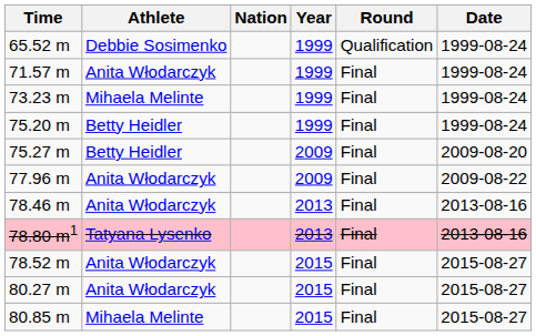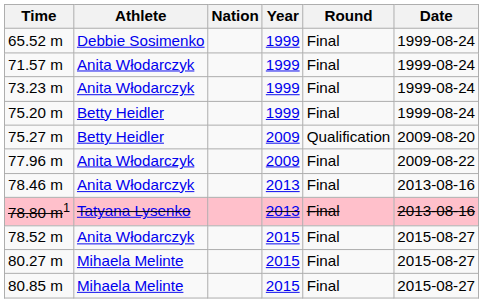 <table class="wikitable sortable">
 <tr>
 <th>Time</th>
 <th>Athlete</th>
 <th>Nation</th>
 <th>Year</th>
 <th>Round</th>
 <th>Date</th>
 </tr>
 <tr>
 <td>65.52 m</td>
 <td align="left"><a href='#'>Debbie Sosimenko</a></td>
 <td align="left"></td>
 <td><a href='#'>1999</a></td>
-<td>Qualification</td>
+<td>Final</td>
 <td>1999-08-24</td>
 </tr>
 <tr>
 <td>71.57 m</td>
 <td align="left"><a href='#'>Anita Włodarczyk</a></td>
 <td align="left"></td>
 <td><a href='#'>1999</a></td>
 <td>Final</td>
 <td>1999-08-24</td>
 </tr>
 <tr>
 <td>73.23 m</td>
-<td align="left"><a href='#'>Mihaela Melinte</a></td>
+<td align="left"><a href='#'>Anita Włodarczyk</a></td>
 <td align="left"></td>
 <td><a href='#'>1999</a></td>
 <td>Final</td>
 <td>1999-08-24</td>
 </tr>
 <tr>
 <td>75.20 m</td>
 <td><a href='#'>Betty Heidler</a></td>
 <td align="left"></td>
 <td><a href='#'>1999</a></td>
 <td>Final</td>
 <td>1999-08-24</td>
 </tr>
 <tr>
 <td>75.27 m</td>
 <td><a href='#'>Betty Heidler</a></td>
 <td></td>
 <td><a href='#'>2009</a></td>
-<td>Final</td>
+<td>Qualification</td>
 <td>2009-08-20</td>
 </tr>
 <tr>
 <td>77.96 m </td>
 <td align="left"><a href='#'>Anita Włodarczyk</a></td>
 <td align="left"></td>
 <td><a href='#'>2009</a></td>
 <td>Final</td>
 <td>2009-08-22</td>
 </tr>
 <tr>
 <td>78.46 m</td>
 <td><a href='#'>Anita Włodarczyk</a></td>
 <td></td>
 <td><a href='#'>2013</a></td>
 <td>Final</td>
 <td>2013-08-16</td>
 </tr>
 <tr bgcolor=pink>
 <td><s>78.80 m</s><sup>1</sup></td>
 <td><s><a href='#'>Tatyana Lysenko</a></s></td>
 <td><s></s></td>
 <td><s><a href='#'>2013</a></s></td>
 <td><s>Final</s></td>
 <td><s>2013-08-16</s></td>
 </tr>
 <tr>
 <td>78.52 m</td>
 <td><a href='#'>Anita Włodarczyk</a></td>
 <td></td>
 <td><a href='#'>2015</a></td>
 <td>Final</td>
 <td>2015-08-27</td>
 </tr>
 <tr>
 <td>80.27 m</td>
-<td align="left"><a href='#'>Anita Włodarczyk</a></td>
+<td align="left"><a href='#'>Mihaela Melinte</a></td>
 <td align="left"></td>
 <td><a href='#'>2015</a></td>
 <td>Final</td>
 <td>2015-08-27</td>
 </tr>
 <tr>
 <td>80.85 m</td>
 <td align="left"><a href='#'>Mihaela Melinte</a></td>
 <td align="left"></td>
 <td><a href='#'>2015</a></td>
 <td>Final</td>
 <td>2015-08-27</td>
 </tr>
 </table>
